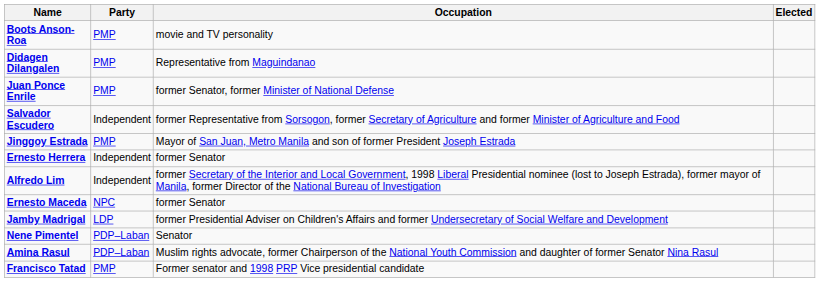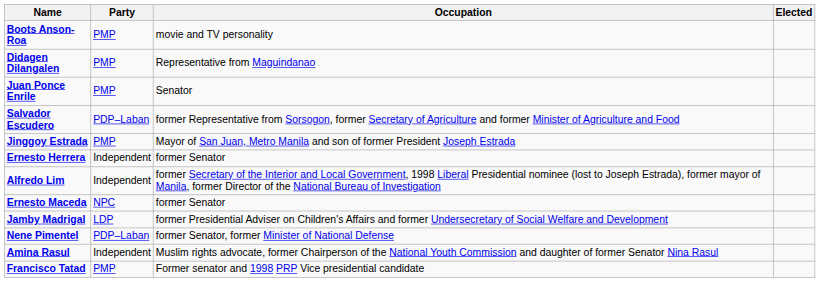 <table class="wikitable">
 <tr>
 <th>Name</th>
 <th>Party</th>
 <th>Occupation</th>
 <th>Elected</th>
 </tr>
 <tr>
 <td><strong><a href='#'>Boots Anson-Roa</a></strong></td>
 <td><a href='#'>PMP</a></td>
 <td>movie and TV personality</td>
 <td></td>
 </tr>
 <tr>
 <td><strong><a href='#'>Didagen Dilangalen</a></strong></td>
 <td><a href='#'>PMP</a></td>
 <td>Representative from <a href='#'>Maguindanao</a></td>
 <td></td>
 </tr>
 <tr>
 <td><strong><a href='#'>Juan Ponce Enrile</a></strong></td>
 <td><a href='#'>PMP</a></td>
-<td>former Senator, former <a href='#'>Minister of National Defense</a></td>
+<td>Senator</td>
 <td></td>
 </tr>
 <tr>
 <td><strong><a href='#'>Salvador Escudero</a></strong></td>
-<td>Independent</td>
+<td><a href='#'>PDP–Laban</a></td>
 <td>former Representative from <a href='#'>Sorsogon</a>, former <a href='#'>Secretary of Agriculture</a> and former <a href='#'>Minister of Agriculture and Food</a></td>
 <td></td>
 </tr>
 <tr>
 <td><strong><a href='#'>Jinggoy Estrada</a></strong></td>
 <td><a href='#'>PMP</a></td>
 <td>Mayor of <a href='#'>San Juan, Metro Manila</a> and son of former President <a href='#'>Joseph Estrada</a></td>
 <td></td>
 </tr>
 <tr>
 <td><strong><a href='#'>Ernesto Herrera</a></strong></td>
 <td>Independent</td>
 <td>former Senator</td>
 <td></td>
 </tr>
 <tr>
 <td><strong><a href='#'>Alfredo Lim</a></strong></td>
 <td>Independent</td>
 <td>former <a href='#'>Secretary of the Interior and Local Government</a>, 1998 <a href='#'>Liberal</a> Presidential nominee (lost to Joseph Estrada), former mayor of <a href='#'>Manila</a>, former Director of the <a href='#'>National Bureau of Investigation</a></td>
 <td></td>
 </tr>
 <tr>
 <td><strong><a href='#'>Ernesto Maceda</a></strong></td>
 <td><a href='#'>NPC</a></td>
 <td>former Senator</td>
 <td></td>
 </tr>
 <tr>
 <td><strong><a href='#'>Jamby Madrigal</a></strong></td>
 <td><a href='#'>LDP</a></td>
 <td>former Presidential Adviser on Children's Affairs and former <a href='#'>Undersecretary of Social Welfare and Development</a></td>
 <td></td>
 </tr>
 <tr>
 <td><strong><a href='#'>Nene Pimentel</a></strong></td>
 <td><a href='#'>PDP–Laban</a></td>
-<td>Senator</td>
+<td>former Senator, former <a href='#'>Minister of National Defense</a></td>
 <td></td>
 </tr>
 <tr>
 <td><strong><a href='#'>Amina Rasul</a></strong></td>
-<td><a href='#'>PDP–Laban</a></td>
+<td>Independent</td>
 <td>Muslim rights advocate, former Chairperson of the <a href='#'>National Youth Commission</a> and daughter of former Senator <a href='#'>Nina Rasul</a></td>
 <td></td>
 </tr>
 <tr>
 <td><strong><a href='#'>Francisco Tatad</a></strong></td>
 <td><a href='#'>PMP</a></td>
 <td>Former senator and <a href='#'>1998</a> <a href='#'>PRP</a> Vice presidential candidate</td>
 <td></td>
 </tr>
 </table>
